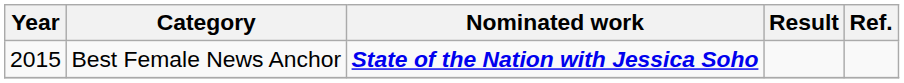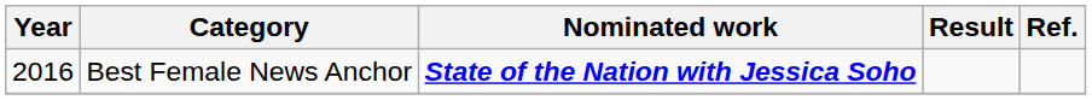 <table class="wikitable plainrowheaders sortable">
 <tr>
 <th>Year</th>
 <th>Category</th>
 <th>Nominated work</th>
 <th>Result</th>
 <th>Ref.</th>
 </tr>
 <tr>
-<td>2015</td>
+<td>2016</td>
 <td>Best Female News Anchor</td>
 <td><strong><em><a href='#'>State of the Nation with Jessica Soho</a></em></strong></td>
 <td></td>
 <td></td>
 </tr>
 <tr>
 </tr>
 </table>
